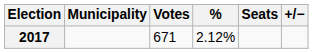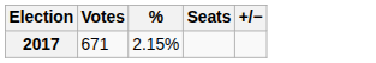 <table class="wikitable">
 <tr>
 <th>Election</th>
-<th>Municipality</th>
 <th>Votes</th>
 <th>%</th>
 <th>Seats</th>
 <th>+/−</th>
 </tr>
 <tr>
 <th>2017</th>
-<td></td>
 <td>671</td>
-<td>2.12%</td>
+<td>2.15%</td>
 <td></td>
 <td></td>
 </tr>
 </table>
